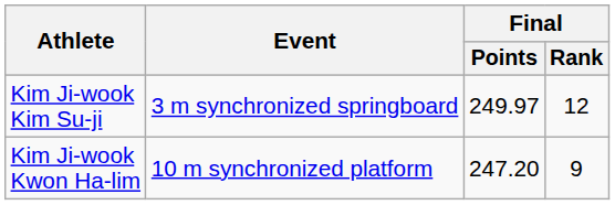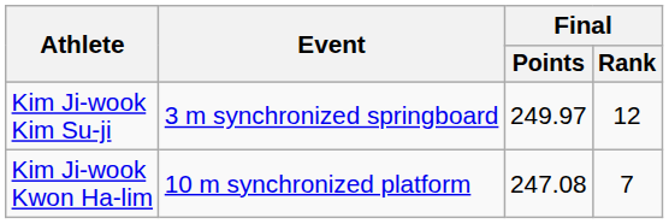 <table class="wikitable" style="text-align:center; font-size:90%">
 <tr>
 <th rowspan=2>Athlete</th>
 <th rowspan=2>Event</th>
 <th colspan=2>Final</th>
 </tr>
 <tr style="font-size:95%">
 <th>Points</th>
 <th>Rank</th>
 </tr>
 <tr>
 <td align=left><a href='#'>Kim Ji-wook</a><br><a href='#'>Kim Su-ji</a></td>
 <td align=left><a href='#'>3 m synchronized springboard</a></td>
 <td>249.97</td>
 <td>12</td>
 </tr>
 <tr>
 <td align=left><a href='#'>Kim Ji-wook</a><br><a href='#'>Kwon Ha-lim</a></td>
 <td align=left><a href='#'>10 m synchronized platform</a></td>
-<td>247.20</td>
-<td>9</td>
+<td>247.08</td>
+<td>7</td>
 </tr>
 </table>
